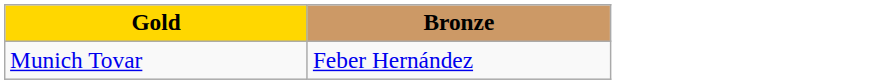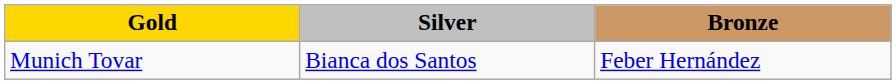 <table class="wikitable" style="text-align:left">
 <tr align="center">
 <td width=200 bgcolor=gold><strong>Gold</strong></td>
+<td width=200 bgcolor=silver><strong>Silver</strong></td>
 <td width=200 bgcolor=CC9966><strong>Bronze</strong></td>
 </tr>
 <tr>
 <td><a href='#'>Munich Tovar</a><br><em></em></td>
+<td><a href='#'>Bianca dos Santos</a><br><em></em></td>
 <td><a href='#'>Feber Hernández</a><br><em></em></td>
 </tr>
 </table>
